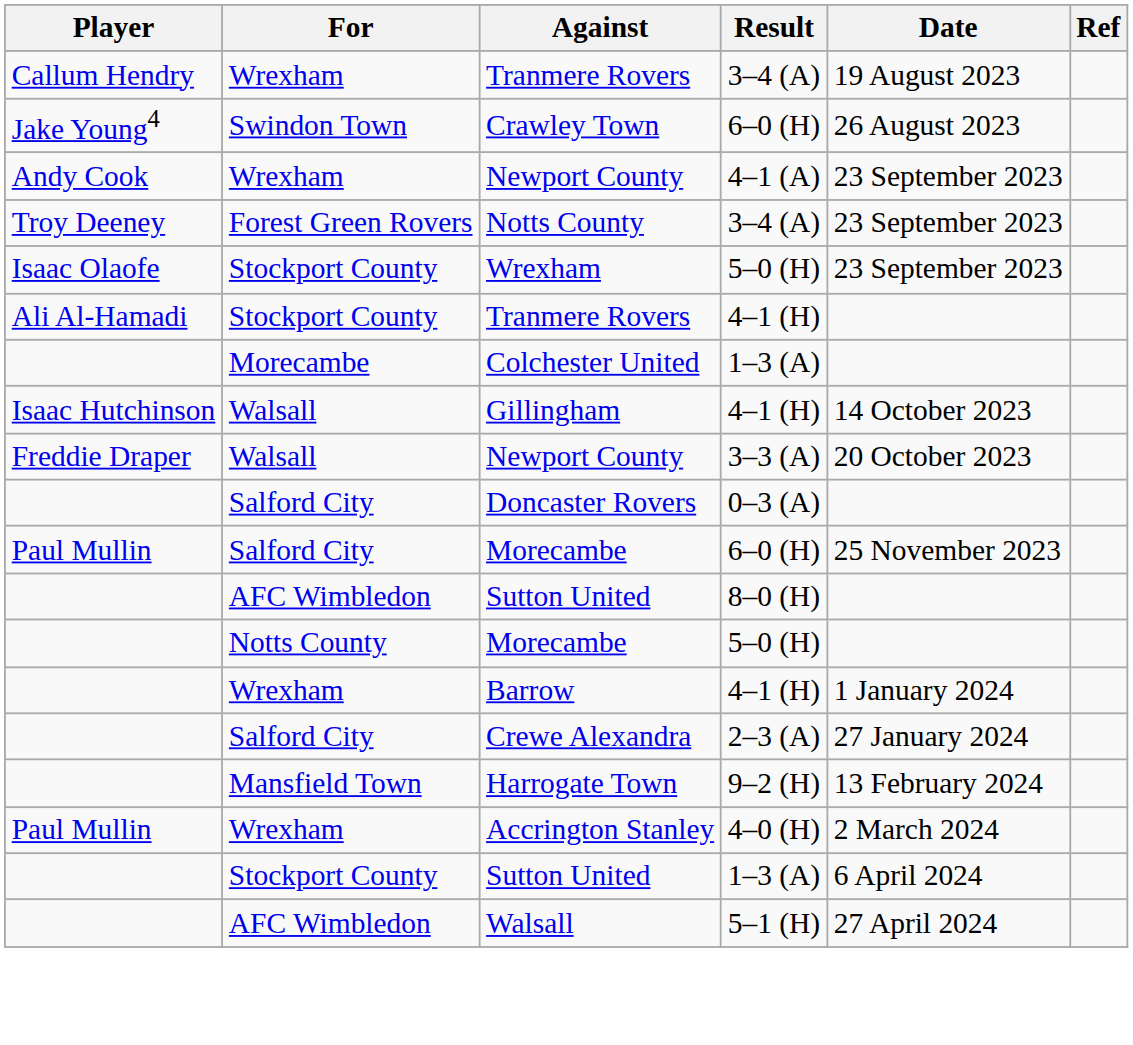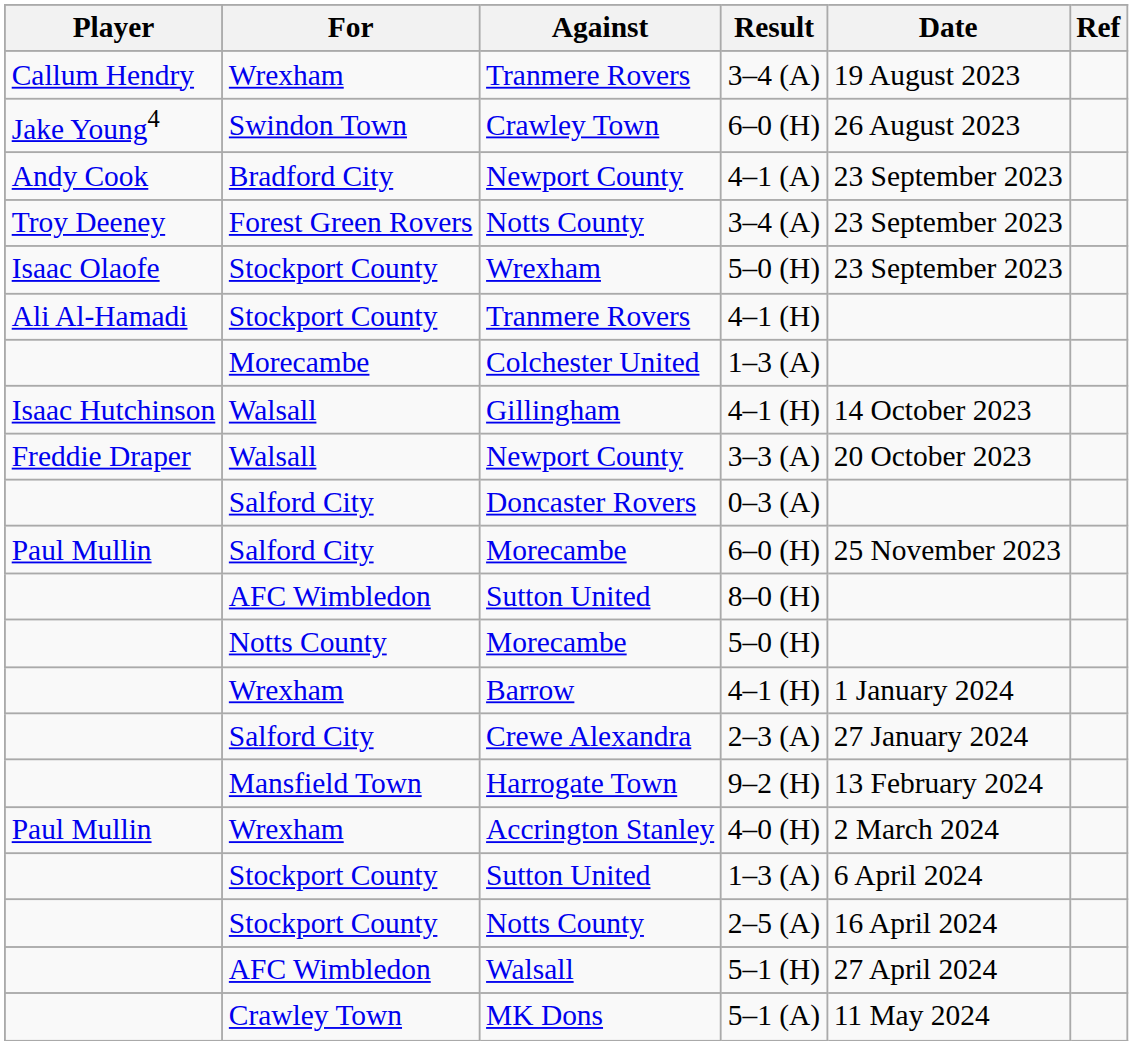 <table class="wikitable">
 <tr>
 <th>Player</th>
 <th>For</th>
 <th>Against</th>
 <th>Result</th>
 <th>Date</th>
 <th>Ref</th>
 </tr>
 <tr>
 <td> <a href='#'>Callum Hendry</a></td>
 <td><a href='#'>Wrexham</a></td>
 <td><a href='#'>Tranmere Rovers</a></td>
 <td>3–4 (A)</td>
 <td>19 August 2023</td>
 <td></td>
 </tr>
 <tr>
 <td> <a href='#'>Jake Young</a><sup>4</sup></td>
 <td><a href='#'>Swindon Town</a></td>
 <td><a href='#'>Crawley Town</a></td>
 <td>6–0 (H)</td>
 <td>26 August 2023</td>
 <td></td>
 </tr>
 <tr>
 <td> <a href='#'>Andy Cook</a></td>
-<td><a href='#'>Wrexham</a></td>
+<td><a href='#'>Bradford City</a></td>
 <td><a href='#'>Newport County</a></td>
 <td>4–1 (A)</td>
 <td>23 September 2023</td>
 <td></td>
 </tr>
 <tr>
 <td> <a href='#'>Troy Deeney</a></td>
 <td><a href='#'>Forest Green Rovers</a></td>
 <td><a href='#'>Notts County</a></td>
 <td>3–4 (A)</td>
 <td>23 September 2023</td>
 <td></td>
 </tr>
 <tr>
 <td> <a href='#'>Isaac Olaofe</a></td>
 <td><a href='#'>Stockport County</a></td>
 <td><a href='#'>Wrexham</a></td>
 <td>5–0 (H)</td>
 <td>23 September 2023</td>
 <td></td>
 </tr>
 <tr>
 <td> <a href='#'>Ali Al-Hamadi</a></td>
 <td><a href='#'>Stockport County</a></td>
 <td><a href='#'>Tranmere Rovers</a></td>
 <td>4–1 (H)</td>
 <td></td>
 <td></td>
 </tr>
 <tr>
 <td> </td>
 <td><a href='#'>Morecambe</a></td>
 <td><a href='#'>Colchester United</a></td>
 <td>1–3 (A)</td>
 <td></td>
 <td></td>
 </tr>
 <tr>
 <td> <a href='#'>Isaac Hutchinson</a></td>
 <td><a href='#'>Walsall</a></td>
 <td><a href='#'>Gillingham</a></td>
 <td>4–1 (H)</td>
 <td>14 October 2023</td>
 <td></td>
 </tr>
 <tr>
 <td> <a href='#'>Freddie Draper</a></td>
 <td><a href='#'>Walsall</a></td>
 <td><a href='#'>Newport County</a></td>
 <td>3–3 (A)</td>
 <td>20 October 2023</td>
 <td></td>
 </tr>
 <tr>
 <td> </td>
 <td><a href='#'>Salford City</a></td>
 <td><a href='#'>Doncaster Rovers</a></td>
 <td>0–3 (A)</td>
 <td></td>
 <td></td>
 </tr>
 <tr>
 <td> <a href='#'>Paul Mullin</a></td>
 <td><a href='#'>Salford City</a></td>
 <td><a href='#'>Morecambe</a></td>
 <td>6–0 (H)</td>
 <td>25 November 2023</td>
 <td></td>
 </tr>
 <tr>
 <td> </td>
 <td><a href='#'>AFC Wimbledon</a></td>
 <td><a href='#'>Sutton United</a></td>
 <td>8–0 (H)</td>
 <td></td>
 <td></td>
 </tr>
 <tr>
 <td> </td>
 <td><a href='#'>Notts County</a></td>
 <td><a href='#'>Morecambe</a></td>
 <td>5–0 (H)</td>
 <td></td>
 <td></td>
 </tr>
 <tr>
 <td> </td>
 <td><a href='#'>Wrexham</a></td>
 <td><a href='#'>Barrow</a></td>
 <td>4–1 (H)</td>
 <td>1 January 2024</td>
 <td></td>
 </tr>
 <tr>
 <td> </td>
 <td><a href='#'>Salford City</a></td>
 <td><a href='#'>Crewe Alexandra</a></td>
 <td>2–3 (A)</td>
 <td>27 January 2024</td>
 <td></td>
 </tr>
 <tr>
 <td> </td>
 <td><a href='#'>Mansfield Town</a></td>
 <td><a href='#'>Harrogate Town</a></td>
 <td>9–2 (H)</td>
 <td>13 February 2024</td>
 <td></td>
 </tr>
 <tr>
 <td> <a href='#'>Paul Mullin</a></td>
 <td><a href='#'>Wrexham</a></td>
 <td><a href='#'>Accrington Stanley</a></td>
 <td>4–0 (H)</td>
 <td>2 March 2024</td>
 <td></td>
 </tr>
 <tr>
 <td> </td>
 <td><a href='#'>Stockport County</a></td>
 <td><a href='#'>Sutton United</a></td>
 <td>1–3 (A)</td>
 <td>6 April 2024</td>
 <td></td>
 </tr>
 <tr>
 <td> </td>
+<td><a href='#'>Stockport County</a></td>
+<td><a href='#'>Notts County</a></td>
+<td>2–5 (A)</td>
+<td>16 April 2024</td>
+<td></td>
+</tr>
+<tr>
+<td> </td>
 <td><a href='#'>AFC Wimbledon</a></td>
 <td><a href='#'>Walsall</a></td>
 <td>5–1 (H)</td>
 <td>27 April 2024</td>
 <td></td>
 </tr>
+<tr>
+<td> </td>
+<td><a href='#'>Crawley Town</a></td>
+<td><a href='#'>MK Dons</a></td>
+<td>5–1 (A)</td>
+<td>11 May 2024</td>
+<td></td>
+</tr>
 </table>
